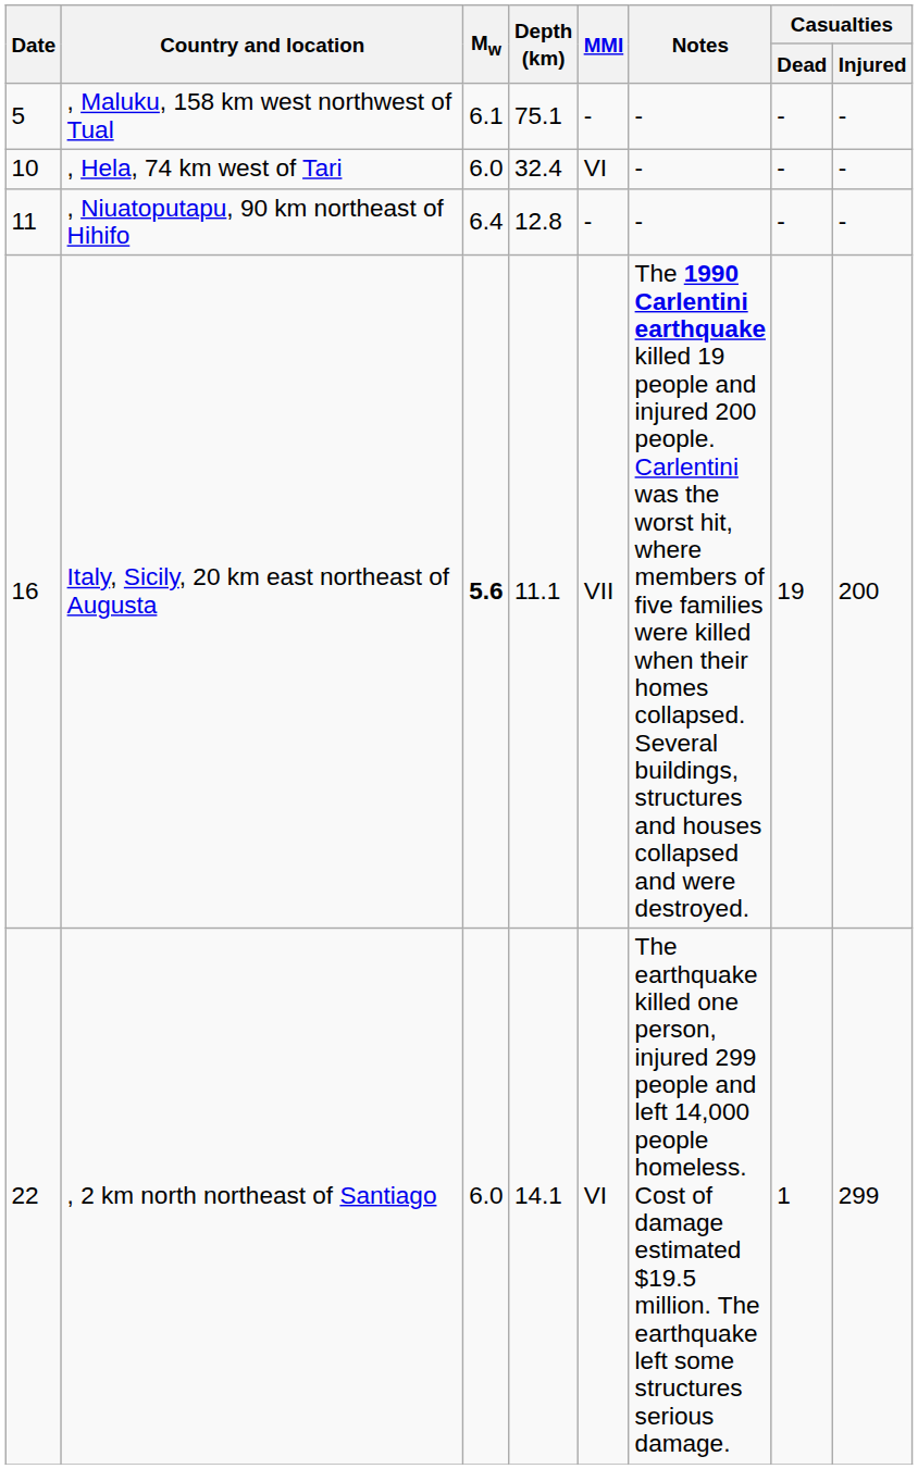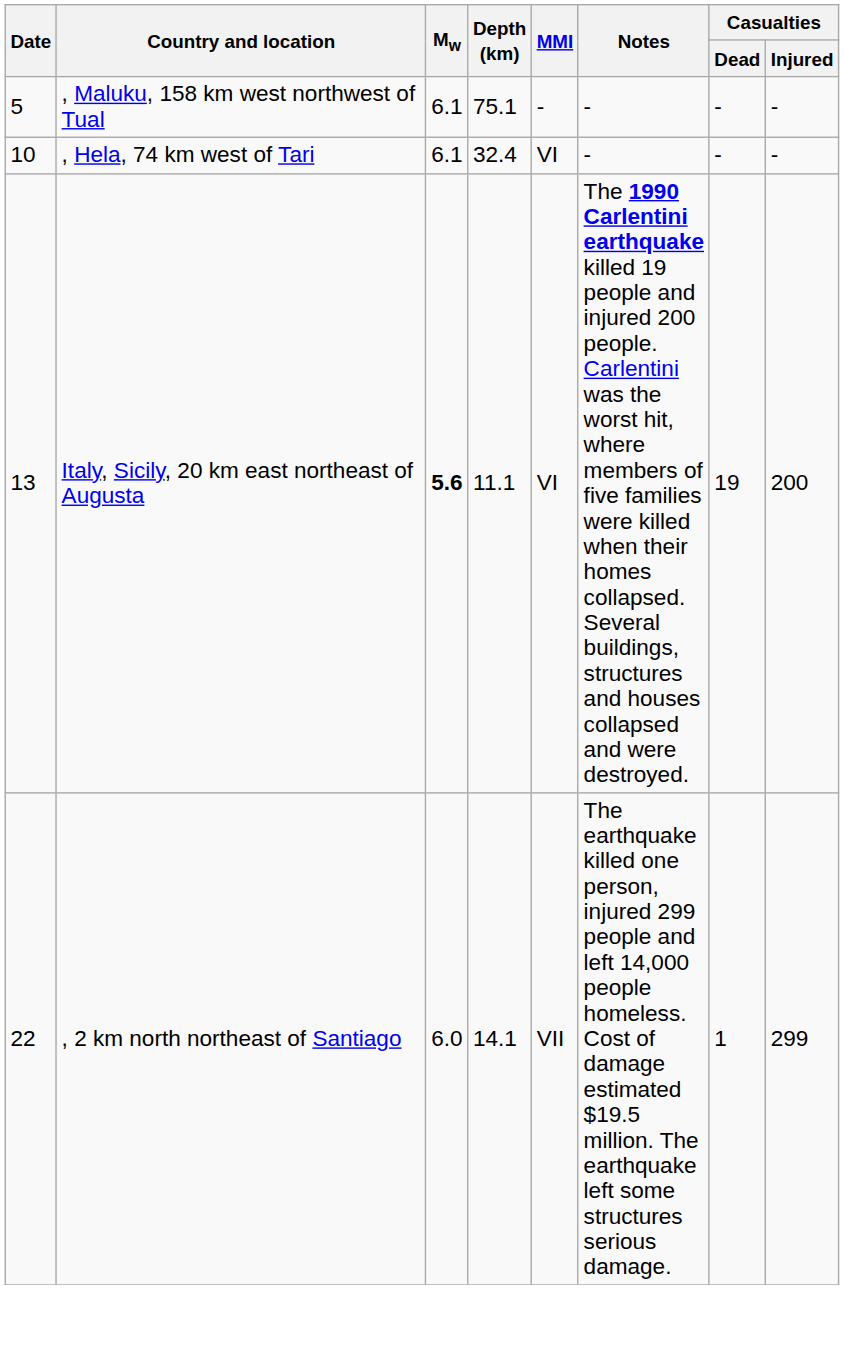 <table class="wikitable sortable" style="border:1px black; margin-left:1em;">
 <tr>
 <th rowspan="2"><small>Date</small></th>
 <th rowspan="2" style="width: 355px"><small>Country and location</small></th>
 <th rowspan="2"><small>M<sub>w</sub></small></th>
 <th rowspan="2"><small>Depth (km)</small></th>
 <th rowspan="2"><small><a href='#'>MMI</a></small></th>
 <th rowspan="2" class="unsortable"><small>Notes</small></th>
 <th colspan="2"><small>Casualties</small></th>
 </tr>
 <tr>
 <th><small>Dead</small></th>
 <th><small>Injured</small></th>
 </tr>
 <tr>
 <td>5</td>
 <td>, <a href='#'>Maluku</a>, 158 km west northwest of <a href='#'>Tual</a></td>
 <td>6.1</td>
 <td>75.1</td>
 <td>-</td>
 <td>-</td>
 <td>-</td>
 <td>-</td>
 </tr>
 <tr>
 <td>10</td>
 <td>, <a href='#'>Hela</a>, 74 km west of <a href='#'>Tari</a></td>
-<td>6.0</td>
+<td>6.1</td>
 <td>32.4</td>
 <td>VI</td>
 <td>-</td>
 <td>-</td>
 <td>-</td>
 </tr>
 <tr>
-<td>11</td>
-<td>, <a href='#'>Niuatoputapu</a>, 90 km northeast of <a href='#'>Hihifo</a></td>
-<td>6.4</td>
-<td>12.8</td>
-<td>-</td>
-<td>-</td>
-<td>-</td>
-<td>-</td>
-</tr>
-<tr>
-<td>16</td>
+<td>13</td>
 <td> <a href='#'>Italy</a>, <a href='#'>Sicily</a>, 20 km east northeast of <a href='#'>Augusta</a></td>
 <td><strong>5.6</strong></td>
 <td>11.1</td>
-<td>VII</td>
+<td>VI</td>
 <td>The <strong><a href='#'>1990 Carlentini earthquake</a></strong> killed 19 people and injured 200 people. <a href='#'>Carlentini</a> was the worst hit, where members of five families were killed when their homes collapsed. Several buildings, structures and houses collapsed and were destroyed.</td>
 <td>19</td>
 <td>200</td>
 </tr>
 <tr>
 <td>22</td>
 <td>, 2 km north northeast of <a href='#'>Santiago</a></td>
 <td>6.0</td>
 <td>14.1</td>
-<td>VI</td>
+<td>VII</td>
 <td>The earthquake killed one person, injured 299 people and left 14,000 people homeless. Cost of damage estimated $19.5 million. The earthquake left some structures serious damage.</td>
 <td>1</td>
 <td>299</td>
 </tr>
 <tr>
 </tr>
 </table>
